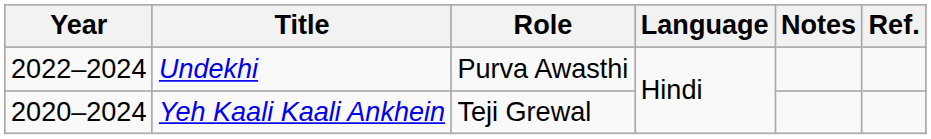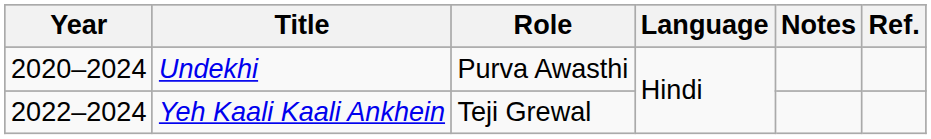 <table class="wikitable">
 <tr>
 <th>Year</th>
 <th>Title</th>
 <th>Role</th>
 <th>Language</th>
 <th>Notes</th>
 <th>Ref.</th>
 </tr>
 <tr>
-<td>2022–2024</td>
+<td>2020–2024</td>
 <td><em><a href='#'>Undekhi</a></em></td>
 <td>Purva Awasthi</td>
 <td rowspan="2">Hindi</td>
 <td></td>
 <td></td>
 </tr>
 <tr>
-<td>2020–2024</td>
+<td>2022–2024</td>
 <td><em><a href='#'>Yeh Kaali Kaali Ankhein</a></em></td>
 <td>Teji Grewal</td>
 <td></td>
 <td></td>
 </tr>
 </table>
